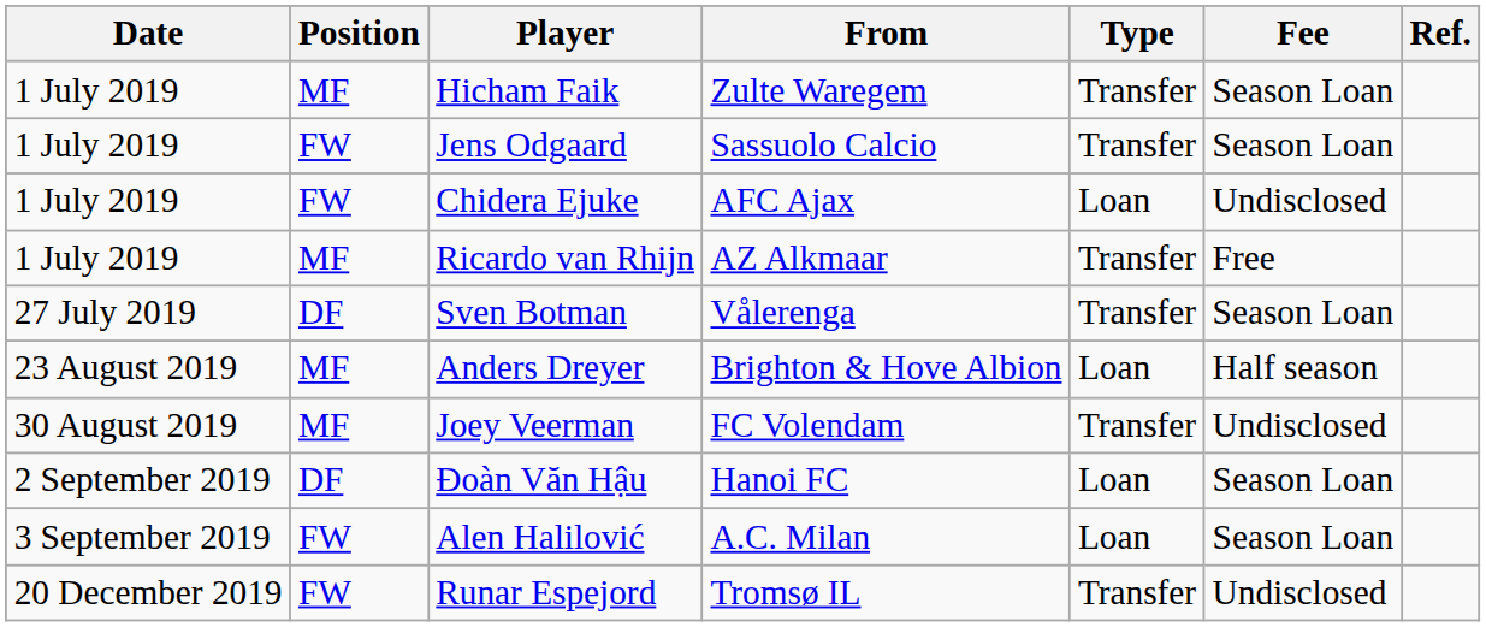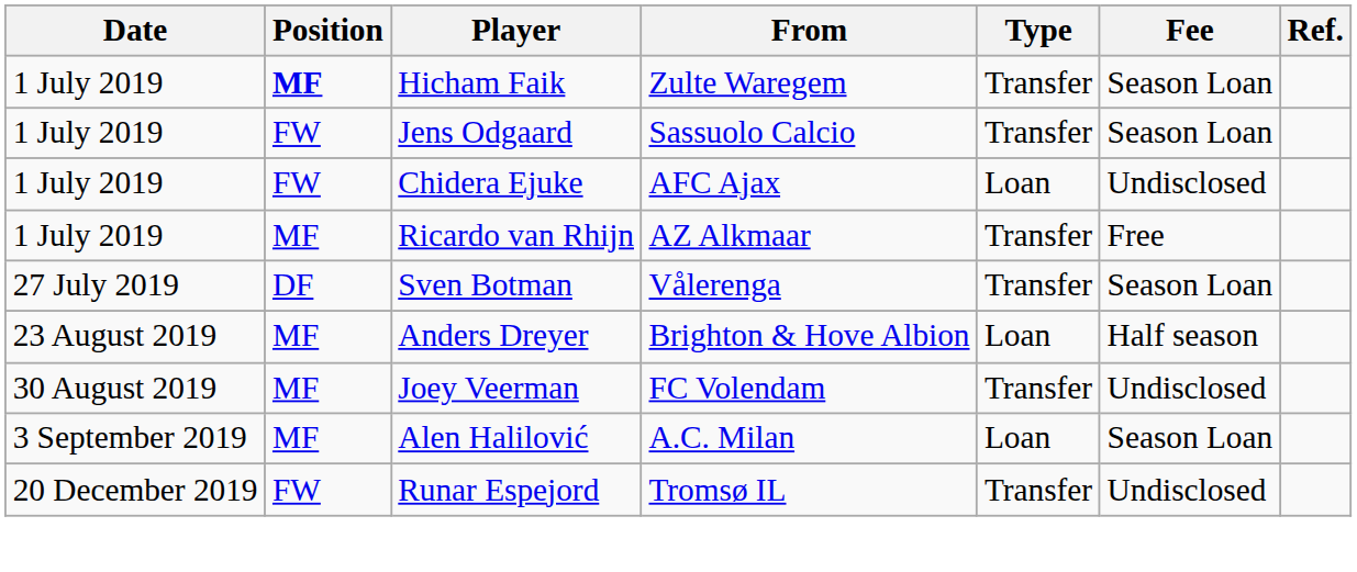 <table class="wikitable">
 <tr>
 <th>Date</th>
 <th>Position</th>
 <th>Player</th>
 <th>From</th>
 <th><abbr>Type</abbr></th>
 <th>Fee</th>
 <th><abbr>Ref.</abbr></th>
 </tr>
 <tr>
 <td>1 July 2019</td>
-<td><a href='#'>MF</a></td>
+<td><strong><a href='#'>MF</a></strong></td>
 <td> <a href='#'>Hicham Faik</a></td>
 <td> <a href='#'>Zulte Waregem</a></td>
 <td>Transfer</td>
 <td>Season Loan</td>
 <td></td>
 </tr>
 <tr>
 <td>1 July 2019</td>
 <td><a href='#'>FW</a></td>
 <td> <a href='#'>Jens Odgaard</a></td>
 <td> <a href='#'>Sassuolo Calcio</a></td>
 <td>Transfer</td>
 <td>Season Loan</td>
 <td></td>
 </tr>
 <tr>
 <td>1 July 2019</td>
 <td><a href='#'>FW</a></td>
 <td> <a href='#'>Chidera Ejuke</a></td>
 <td> <a href='#'>AFC Ajax</a></td>
 <td>Loan</td>
 <td>Undisclosed</td>
 <td></td>
 </tr>
 <tr>
 <td>1 July 2019</td>
 <td><a href='#'>MF</a></td>
 <td> <a href='#'>Ricardo van Rhijn</a></td>
 <td> <a href='#'>AZ Alkmaar</a></td>
 <td>Transfer</td>
 <td>Free</td>
 <td></td>
 </tr>
 <tr>
 <td>27 July 2019</td>
 <td><a href='#'>DF</a></td>
 <td> <a href='#'>Sven Botman</a></td>
 <td> <a href='#'>Vålerenga</a></td>
 <td>Transfer</td>
 <td>Season Loan</td>
 <td></td>
 </tr>
 <tr>
 <td>23 August 2019</td>
 <td><a href='#'>MF</a></td>
 <td> <a href='#'>Anders Dreyer</a></td>
 <td> <a href='#'>Brighton & Hove Albion</a></td>
 <td>Loan</td>
 <td>Half season</td>
 <td></td>
 </tr>
 <tr>
 <td>30 August 2019</td>
 <td><a href='#'>MF</a></td>
 <td> <a href='#'>Joey Veerman</a></td>
 <td> <a href='#'>FC Volendam</a></td>
 <td>Transfer</td>
 <td>Undisclosed</td>
 <td></td>
 </tr>
 <tr>
-<td>2 September 2019</td>
-<td><a href='#'>DF</a></td>
-<td> <a href='#'>Đoàn Văn Hậu</a></td>
-<td> <a href='#'>Hanoi FC</a></td>
-<td>Loan</td>
-<td>Season Loan</td>
-<td></td>
-</tr>
-<tr>
 <td>3 September 2019</td>
-<td><a href='#'>FW</a></td>
+<td><a href='#'>MF</a></td>
 <td> <a href='#'>Alen Halilović</a></td>
 <td> <a href='#'>A.C. Milan</a></td>
 <td>Loan</td>
 <td>Season Loan</td>
 <td></td>
 </tr>
 <tr>
 <td>20 December 2019</td>
 <td><a href='#'>FW</a></td>
 <td> <a href='#'>Runar Espejord</a></td>
 <td> <a href='#'>Tromsø IL</a></td>
 <td>Transfer</td>
 <td>Undisclosed</td>
 <td></td>
 </tr>
 </table>
